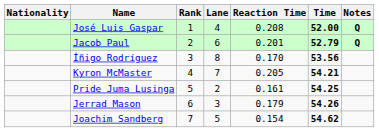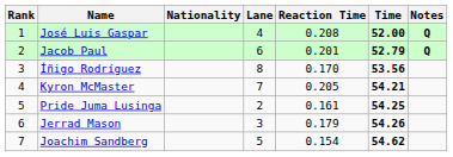 <table class="wikitable sortable" style="text-align:center">
 <tr>
+<th>Rank</th>
+<th>Name</th>
 <th>Nationality</th>
-<th>Name</th>
-<th>Rank</th>
 <th>Lane</th>
 <th>Reaction Time</th>
 <th>Time</th>
 <th>Notes</th>
 </tr>
 <tr bgcolor=ccffcc>
+<td>1</td>
+<td align=left><a href='#'>José Luis Gaspar</a></td>
 <td align=left></td>
-<td align=left><a href='#'>José Luis Gaspar</a></td>
-<td>1</td>
 <td>4</td>
 <td>0.208</td>
 <td><strong>52.00</strong></td>
 <td><strong>Q</strong></td>
 </tr>
 <tr bgcolor=ccffcc>
+<td>2</td>
+<td align=left><a href='#'>Jacob Paul</a></td>
 <td align=left></td>
-<td align=left><a href='#'>Jacob Paul</a></td>
-<td>2</td>
 <td>6</td>
 <td>0.201</td>
 <td><strong>52.79</strong></td>
 <td><strong>Q</strong></td>
 </tr>
 <tr>
+<td>3</td>
+<td align=left><a href='#'>Íñigo Rodríguez</a></td>
 <td align=left></td>
-<td align=left><a href='#'>Íñigo Rodríguez</a></td>
-<td>3</td>
 <td>8</td>
 <td>0.170</td>
 <td><strong>53.56</strong></td>
 <td></td>
 </tr>
 <tr>
+<td>4</td>
+<td align=left><a href='#'>Kyron McMaster</a></td>
 <td align=left></td>
-<td align=left><a href='#'>Kyron McMaster</a></td>
-<td>4</td>
 <td>7</td>
 <td>0.205</td>
 <td><strong>54.21</strong></td>
 <td></td>
 </tr>
 <tr>
+<td>5</td>
+<td align=left><a href='#'>Pride Juma Lusinga</a></td>
 <td align=left></td>
-<td align=left><a href='#'>Pride Juma Lusinga</a></td>
-<td>5</td>
 <td>2</td>
 <td>0.161</td>
 <td><strong>54.25</strong></td>
 <td></td>
 </tr>
 <tr>
+<td>6</td>
+<td align=left><a href='#'>Jerrad Mason</a></td>
 <td align=left></td>
-<td align=left><a href='#'>Jerrad Mason</a></td>
-<td>6</td>
 <td>3</td>
 <td>0.179</td>
 <td><strong>54.26</strong></td>
 <td></td>
 </tr>
 <tr>
+<td>7</td>
+<td align=left><a href='#'>Joachim Sandberg</a></td>
 <td align=left></td>
-<td align=left><a href='#'>Joachim Sandberg</a></td>
-<td>7</td>
 <td>5</td>
 <td>0.154</td>
 <td><strong>54.62</strong></td>
 <td></td>
 </tr>
 </table>
